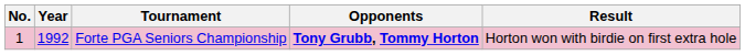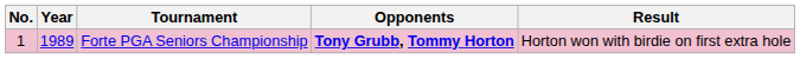 <table class="wikitable" style="font-size:95%;">
 <tr>
 <th>No.</th>
 <th>Year</th>
 <th>Tournament</th>
 <th>Opponents</th>
 <th>Result</th>
 </tr>
 <tr style="background:#F2C1D1;">
 <td align=center>1</td>
-<td><a href='#'>1992</a></td>
+<td><a href='#'>1989</a></td>
 <td><a href='#'>Forte PGA Seniors Championship</a></td>
 <td><strong> <a href='#'>Tony Grubb</a>,  <a href='#'>Tommy Horton</a></strong></td>
 <td>Horton won with birdie on first extra hole</td>
 </tr>
 </table>
